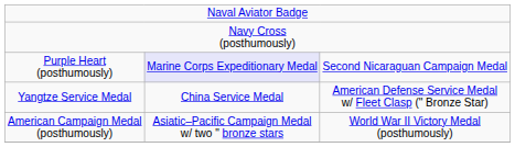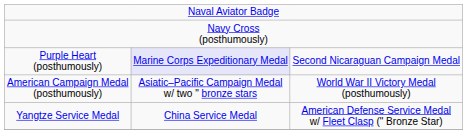 <table class="wikitable" style="margin:1em auto; text-align:center;">
 <tr>
 <td colspan="3"><a href='#'>Naval Aviator Badge</a></td>
 </tr>
 <tr>
 <td colspan="3"><a href='#'>Navy Cross</a><br>(posthumously)</td>
 </tr>
 <tr>
 <td><a href='#'>Purple Heart</a><br>(posthumously)</td>
 <td style="background: lavender;"><a href='#'>Marine Corps Expeditionary Medal</a></td>
 <td><a href='#'>Second Nicaraguan Campaign Medal</a></td>
 </tr>
 <tr>
+<td><a href='#'>American Campaign Medal</a><br>(posthumously)</td>
+<td><a href='#'>Asiatic–Pacific Campaign Medal</a><br>w/ two " <a href='#'>bronze stars</a></td>
+<td><a href='#'>World War II Victory Medal</a><br>(posthumously)</td>
+</tr>
+<tr>
 <td><a href='#'>Yangtze Service Medal</a></td>
 <td><a href='#'>China Service Medal</a></td>
 <td><a href='#'>American Defense Service Medal</a><br>w/ <a href='#'>Fleet Clasp</a> (" Bronze Star)</td>
 </tr>
 <tr>
-<td><a href='#'>American Campaign Medal</a><br>(posthumously)</td>
-<td><a href='#'>Asiatic–Pacific Campaign Medal</a><br>w/ two " <a href='#'>bronze stars</a></td>
-<td><a href='#'>World War II Victory Medal</a><br>(posthumously)</td>
-</tr>
-<tr>
 </tr>
 </table>
